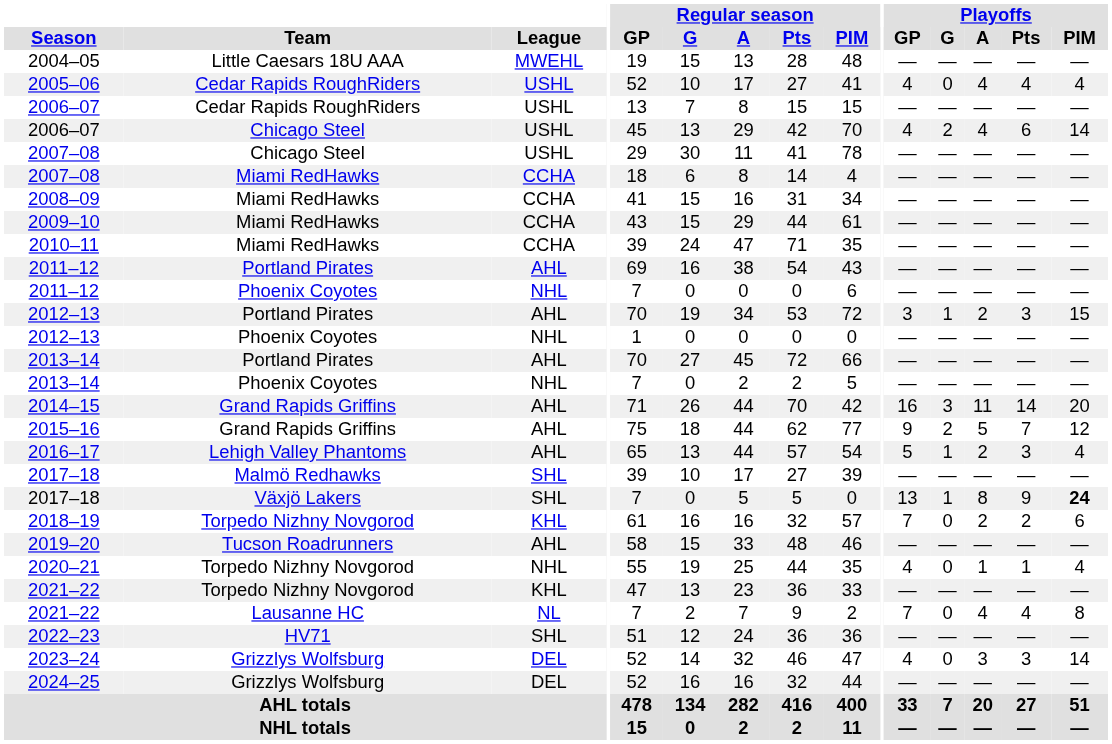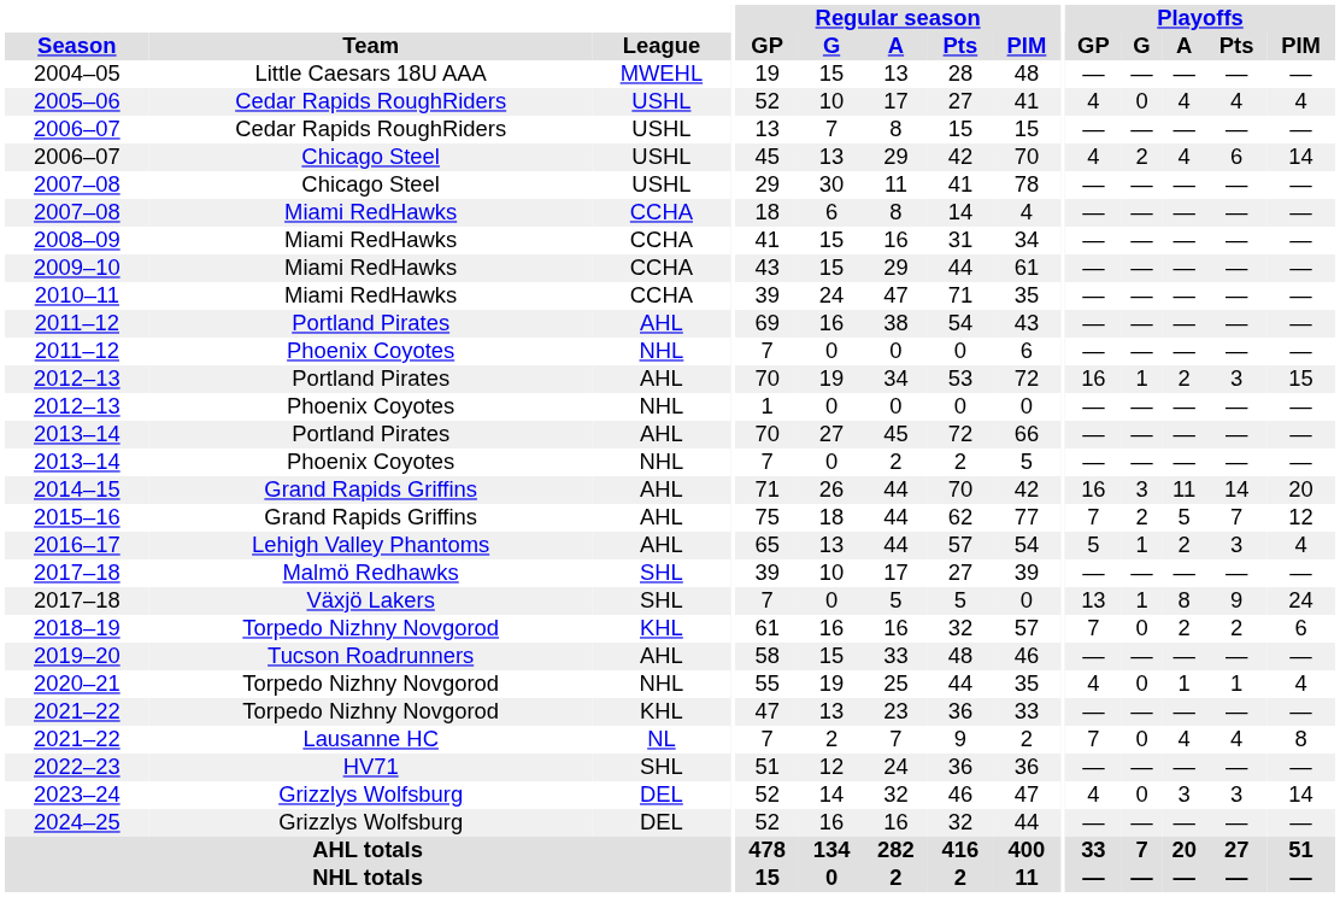 <table border="0" cellpadding="1" cellspacing="0" style="text-align:center; width:60em">
 <tr bgcolor="#e0e0e0">
 <th colspan="3" bgcolor="#ffffff"></th>
 <th rowspan="99" bgcolor="#ffffff"></th>
 <th colspan="5"><a href='#'>Regular season</a></th>
 <th rowspan="99" bgcolor="#ffffff"></th>
 <th colspan="5"><a href='#'>Playoffs</a></th>
 </tr>
 <tr bgcolor="#e0e0e0">
 <th><a href='#'>Season</a></th>
 <th>Team</th>
 <th>League</th>
 <th>GP</th>
 <th><a href='#'>G</a></th>
 <th><a href='#'>A</a></th>
 <th><a href='#'>Pts</a></th>
 <th><a href='#'>PIM</a></th>
 <th>GP</th>
 <th>G</th>
 <th>A</th>
 <th>Pts</th>
 <th>PIM</th>
 </tr>
 <tr>
 <td>2004–05</td>
 <td>Little Caesars 18U AAA</td>
 <td><a href='#'>MWEHL</a></td>
 <td>19</td>
 <td>15</td>
 <td>13</td>
 <td>28</td>
 <td>48</td>
 <td>—</td>
 <td>—</td>
 <td>—</td>
 <td>—</td>
 <td>—</td>
 </tr>
 <tr bgcolor="#f0f0f0">
 <td><a href='#'>2005–06</a></td>
 <td><a href='#'>Cedar Rapids RoughRiders</a></td>
 <td><a href='#'>USHL</a></td>
 <td>52</td>
 <td>10</td>
 <td>17</td>
 <td>27</td>
 <td>41</td>
 <td>4</td>
 <td>0</td>
 <td>4</td>
 <td>4</td>
 <td>4</td>
 </tr>
 <tr>
 <td><a href='#'>2006–07</a></td>
 <td>Cedar Rapids RoughRiders</td>
 <td>USHL</td>
 <td>13</td>
 <td>7</td>
 <td>8</td>
 <td>15</td>
 <td>15</td>
 <td>—</td>
 <td>—</td>
 <td>—</td>
 <td>—</td>
 <td>—</td>
 </tr>
 <tr bgcolor="#f0f0f0">
 <td>2006–07</td>
 <td><a href='#'>Chicago Steel</a></td>
 <td>USHL</td>
 <td>45</td>
 <td>13</td>
 <td>29</td>
 <td>42</td>
 <td>70</td>
 <td>4</td>
 <td>2</td>
 <td>4</td>
 <td>6</td>
 <td>14</td>
 </tr>
 <tr>
 <td><a href='#'>2007–08</a></td>
 <td>Chicago Steel</td>
 <td>USHL</td>
 <td>29</td>
 <td>30</td>
 <td>11</td>
 <td>41</td>
 <td>78</td>
 <td>—</td>
 <td>—</td>
 <td>—</td>
 <td>—</td>
 <td>—</td>
 </tr>
 <tr bgcolor="#f0f0f0">
 <td><a href='#'>2007–08</a></td>
 <td><a href='#'>Miami RedHawks</a></td>
 <td><a href='#'>CCHA</a></td>
 <td>18</td>
 <td>6</td>
 <td>8</td>
 <td>14</td>
 <td>4</td>
 <td>—</td>
 <td>—</td>
 <td>—</td>
 <td>—</td>
 <td>—</td>
 </tr>
 <tr>
 <td><a href='#'>2008–09</a></td>
 <td>Miami RedHawks</td>
 <td>CCHA</td>
 <td>41</td>
 <td>15</td>
 <td>16</td>
 <td>31</td>
 <td>34</td>
 <td>—</td>
 <td>—</td>
 <td>—</td>
 <td>—</td>
 <td>—</td>
 </tr>
 <tr bgcolor="#f0f0f0">
 <td><a href='#'>2009–10</a></td>
 <td>Miami RedHawks</td>
 <td>CCHA</td>
 <td>43</td>
 <td>15</td>
 <td>29</td>
 <td>44</td>
 <td>61</td>
 <td>—</td>
 <td>—</td>
 <td>—</td>
 <td>—</td>
 <td>—</td>
 </tr>
 <tr>
 <td><a href='#'>2010–11</a></td>
 <td>Miami RedHawks</td>
 <td>CCHA</td>
 <td>39</td>
 <td>24</td>
 <td>47</td>
 <td>71</td>
 <td>35</td>
 <td>—</td>
 <td>—</td>
 <td>—</td>
 <td>—</td>
 <td>—</td>
 </tr>
 <tr bgcolor="#f0f0f0">
 <td><a href='#'>2011–12</a></td>
 <td><a href='#'>Portland Pirates</a></td>
 <td><a href='#'>AHL</a></td>
 <td>69</td>
 <td>16</td>
 <td>38</td>
 <td>54</td>
 <td>43</td>
 <td>—</td>
 <td>—</td>
 <td>—</td>
 <td>—</td>
 <td>—</td>
 </tr>
 <tr>
 <td><a href='#'>2011–12</a></td>
 <td><a href='#'>Phoenix Coyotes</a></td>
 <td><a href='#'>NHL</a></td>
 <td>7</td>
 <td>0</td>
 <td>0</td>
 <td>0</td>
 <td>6</td>
 <td>—</td>
 <td>—</td>
 <td>—</td>
 <td>—</td>
 <td>—</td>
 </tr>
 <tr bgcolor="#f0f0f0">
 <td><a href='#'>2012–13</a></td>
 <td>Portland Pirates</td>
 <td>AHL</td>
 <td>70</td>
 <td>19</td>
 <td>34</td>
 <td>53</td>
 <td>72</td>
-<td>3</td>
+<td>16</td>
 <td>1</td>
 <td>2</td>
 <td>3</td>
 <td>15</td>
 </tr>
 <tr>
 <td><a href='#'>2012–13</a></td>
 <td>Phoenix Coyotes</td>
 <td>NHL</td>
 <td>1</td>
 <td>0</td>
 <td>0</td>
 <td>0</td>
 <td>0</td>
 <td>—</td>
 <td>—</td>
 <td>—</td>
 <td>—</td>
 <td>—</td>
 </tr>
 <tr bgcolor="#f0f0f0">
 <td><a href='#'>2013–14</a></td>
 <td>Portland Pirates</td>
 <td>AHL</td>
 <td>70</td>
 <td>27</td>
 <td>45</td>
 <td>72</td>
 <td>66</td>
 <td>—</td>
 <td>—</td>
 <td>—</td>
 <td>—</td>
 <td>—</td>
 </tr>
 <tr>
 <td><a href='#'>2013–14</a></td>
 <td>Phoenix Coyotes</td>
 <td>NHL</td>
 <td>7</td>
 <td>0</td>
 <td>2</td>
 <td>2</td>
 <td>5</td>
 <td>—</td>
 <td>—</td>
 <td>—</td>
 <td>—</td>
 <td>—</td>
 </tr>
 <tr bgcolor="#f0f0f0">
 <td><a href='#'>2014–15</a></td>
 <td><a href='#'>Grand Rapids Griffins</a></td>
 <td>AHL</td>
 <td>71</td>
 <td>26</td>
 <td>44</td>
 <td>70</td>
 <td>42</td>
 <td>16</td>
 <td>3</td>
 <td>11</td>
 <td>14</td>
 <td>20</td>
 </tr>
 <tr>
 <td><a href='#'>2015–16</a></td>
 <td>Grand Rapids Griffins</td>
 <td>AHL</td>
 <td>75</td>
 <td>18</td>
 <td>44</td>
 <td>62</td>
 <td>77</td>
-<td>9</td>
+<td>7</td>
 <td>2</td>
 <td>5</td>
 <td>7</td>
 <td>12</td>
 </tr>
 <tr bgcolor="#f0f0f0">
 <td><a href='#'>2016–17</a></td>
 <td><a href='#'>Lehigh Valley Phantoms</a></td>
 <td>AHL</td>
 <td>65</td>
 <td>13</td>
 <td>44</td>
 <td>57</td>
 <td>54</td>
 <td>5</td>
 <td>1</td>
 <td>2</td>
 <td>3</td>
 <td>4</td>
 </tr>
 <tr>
 <td><a href='#'>2017–18</a></td>
 <td><a href='#'>Malmö Redhawks</a></td>
 <td><a href='#'>SHL</a></td>
 <td>39</td>
 <td>10</td>
 <td>17</td>
 <td>27</td>
 <td>39</td>
 <td>—</td>
 <td>—</td>
 <td>—</td>
 <td>—</td>
 <td>—</td>
 </tr>
 <tr bgcolor="#f0f0f0">
 <td>2017–18</td>
 <td><a href='#'>Växjö Lakers</a></td>
 <td>SHL</td>
 <td>7</td>
 <td>0</td>
 <td>5</td>
 <td>5</td>
 <td>0</td>
 <td>13</td>
 <td>1</td>
 <td>8</td>
 <td>9</td>
-<td><strong>24</strong></td>
+<td>24</td>
 </tr>
 <tr>
 <td><a href='#'>2018–19</a></td>
 <td><a href='#'>Torpedo Nizhny Novgorod</a></td>
 <td><a href='#'>KHL</a></td>
 <td>61</td>
 <td>16</td>
 <td>16</td>
 <td>32</td>
 <td>57</td>
 <td>7</td>
 <td>0</td>
 <td>2</td>
 <td>2</td>
 <td>6</td>
 </tr>
 <tr bgcolor="#f0f0f0">
 <td><a href='#'>2019–20</a></td>
 <td><a href='#'>Tucson Roadrunners</a></td>
 <td>AHL</td>
 <td>58</td>
 <td>15</td>
 <td>33</td>
 <td>48</td>
 <td>46</td>
 <td>—</td>
 <td>—</td>
 <td>—</td>
 <td>—</td>
 <td>—</td>
 </tr>
 <tr>
 <td><a href='#'>2020–21</a></td>
 <td>Torpedo Nizhny Novgorod</td>
 <td>NHL</td>
 <td>55</td>
 <td>19</td>
 <td>25</td>
 <td>44</td>
 <td>35</td>
 <td>4</td>
 <td>0</td>
 <td>1</td>
 <td>1</td>
 <td>4</td>
 </tr>
 <tr bgcolor="#f0f0f0">
 <td><a href='#'>2021–22</a></td>
 <td>Torpedo Nizhny Novgorod</td>
 <td>KHL</td>
 <td>47</td>
 <td>13</td>
 <td>23</td>
 <td>36</td>
 <td>33</td>
 <td>—</td>
 <td>—</td>
 <td>—</td>
 <td>—</td>
 <td>—</td>
 </tr>
 <tr>
 <td><a href='#'>2021–22</a></td>
 <td><a href='#'>Lausanne HC</a></td>
 <td><a href='#'>NL</a></td>
 <td>7</td>
 <td>2</td>
 <td>7</td>
 <td>9</td>
 <td>2</td>
 <td>7</td>
 <td>0</td>
 <td>4</td>
 <td>4</td>
 <td>8</td>
 </tr>
 <tr bgcolor="#f0f0f0">
 <td><a href='#'>2022–23</a></td>
 <td><a href='#'>HV71</a></td>
 <td>SHL</td>
 <td>51</td>
 <td>12</td>
 <td>24</td>
 <td>36</td>
 <td>36</td>
 <td>—</td>
 <td>—</td>
 <td>—</td>
 <td>—</td>
 <td>—</td>
 </tr>
 <tr>
 <td><a href='#'>2023–24</a></td>
 <td><a href='#'>Grizzlys Wolfsburg</a></td>
 <td><a href='#'>DEL</a></td>
 <td>52</td>
 <td>14</td>
 <td>32</td>
 <td>46</td>
 <td>47</td>
 <td>4</td>
 <td>0</td>
 <td>3</td>
 <td>3</td>
 <td>14</td>
 </tr>
 <tr bgcolor="#f0f0f0">
 <td><a href='#'>2024–25</a></td>
 <td>Grizzlys Wolfsburg</td>
 <td>DEL</td>
 <td>52</td>
 <td>16</td>
 <td>16</td>
 <td>32</td>
 <td>44</td>
 <td>—</td>
 <td>—</td>
 <td>—</td>
 <td>—</td>
 <td>—</td>
 </tr>
 <tr bgcolor="#e0e0e0">
 <th colspan="3">AHL totals</th>
 <th>478</th>
 <th>134</th>
 <th>282</th>
 <th>416</th>
 <th>400</th>
 <th>33</th>
 <th>7</th>
 <th>20</th>
 <th>27</th>
 <th>51</th>
 </tr>
 <tr bgcolor="#e0e0e0">
 <th colspan="3">NHL totals</th>
 <th>15</th>
 <th>0</th>
 <th>2</th>
 <th>2</th>
 <th>11</th>
 <th>—</th>
 <th>—</th>
 <th>—</th>
 <th>—</th>
 <th>—</th>
 </tr>
 </table>
